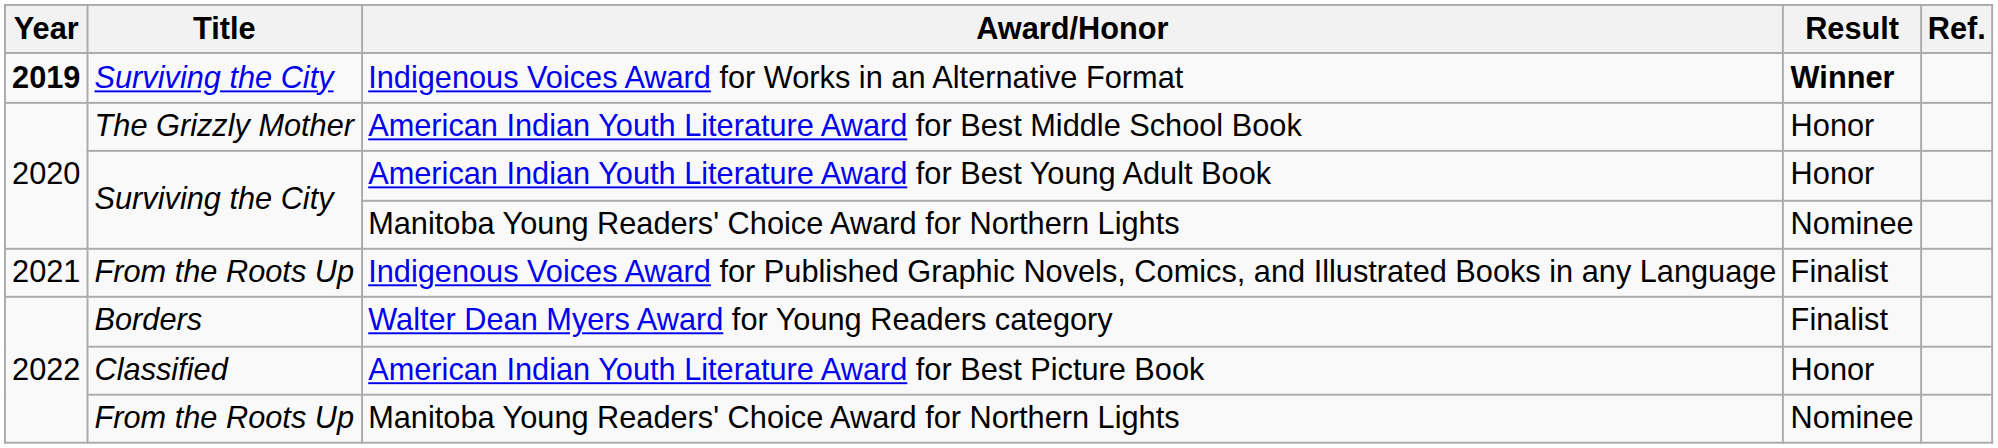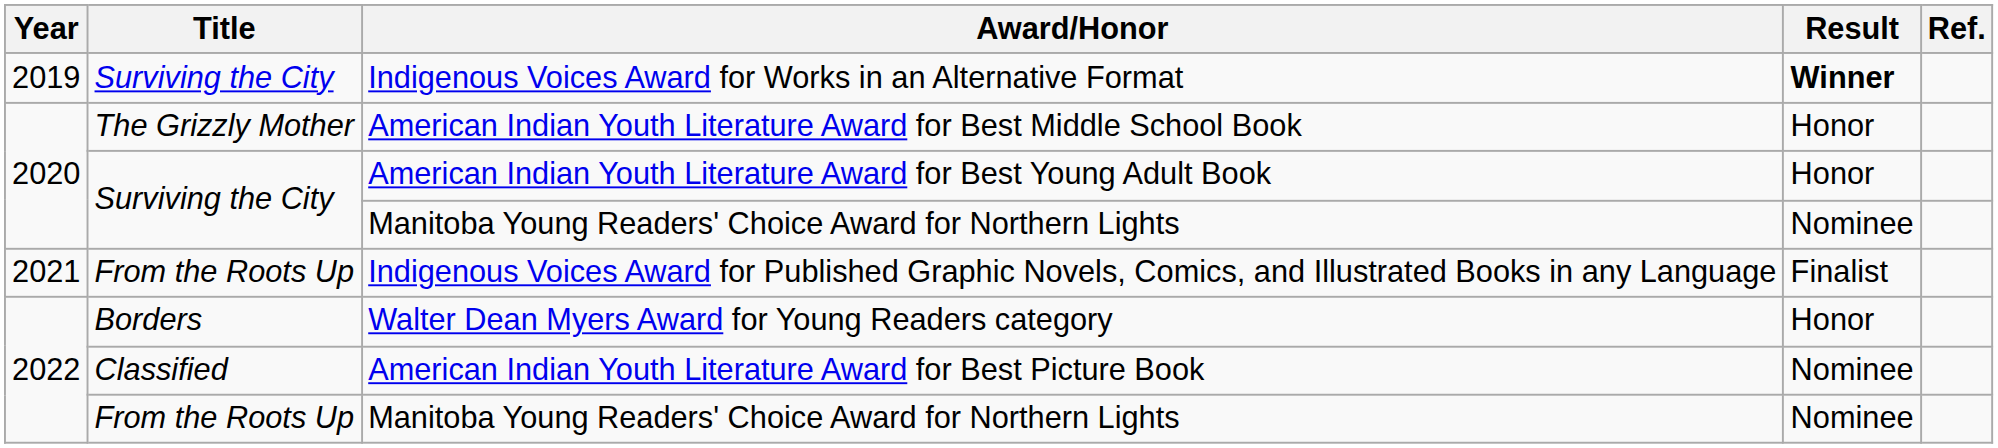 <table class="wikitable">
 <tr>
 <th>Year</th>
 <th>Title</th>
 <th>Award/Honor</th>
 <th>Result</th>
 <th>Ref.</th>
 </tr>
 <tr>
-<td><strong>2019</strong></td>
+<td>2019</td>
 <td><em><a href='#'>Surviving the City</a></em></td>
 <td><a href='#'>Indigenous Voices Award</a> for Works in an Alternative Format</td>
 <td><strong>Winner</strong></td>
 <td></td>
 </tr>
 <tr>
 <td rowspan="3">2020</td>
 <td><em>The Grizzly Mother</em></td>
 <td><a href='#'>American Indian Youth Literature Award</a> for Best Middle School Book</td>
 <td>Honor</td>
 <td></td>
 </tr>
 <tr>
 <td rowspan="2"><em>Surviving the City</em></td>
 <td><a href='#'>American Indian Youth Literature Award</a> for Best Young Adult Book</td>
 <td>Honor</td>
 <td></td>
 </tr>
 <tr>
 <td>Manitoba Young Readers' Choice Award for Northern Lights</td>
 <td>Nominee</td>
 <td></td>
 </tr>
 <tr>
 <td>2021</td>
 <td><em>From the Roots Up</em></td>
 <td><a href='#'>Indigenous Voices Award</a> for Published Graphic Novels, Comics, and Illustrated Books in any Language</td>
 <td>Finalist</td>
 <td></td>
 </tr>
 <tr>
 <td rowspan="3">2022</td>
 <td><em>Borders</em></td>
 <td><a href='#'>Walter Dean Myers Award</a> for Young Readers category</td>
-<td>Finalist</td>
+<td>Honor</td>
 <td></td>
 </tr>
 <tr>
 <td><em>Classified</em></td>
 <td><a href='#'>American Indian Youth Literature Award</a> for Best Picture Book</td>
-<td>Honor</td>
+<td>Nominee</td>
 <td></td>
 </tr>
 <tr>
 <td><em>From the Roots Up</em></td>
 <td>Manitoba Young Readers' Choice Award for Northern Lights</td>
 <td>Nominee</td>
 <td></td>
 </tr>
 </table>
